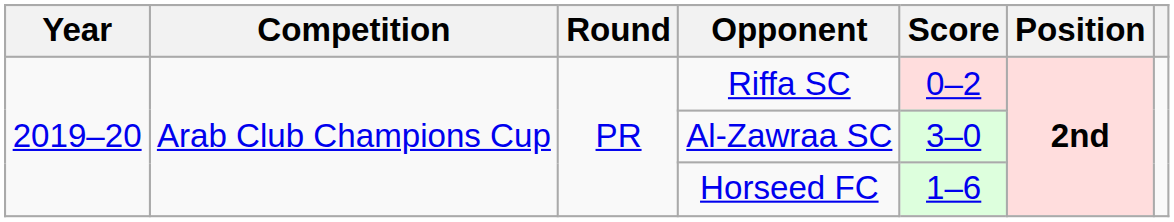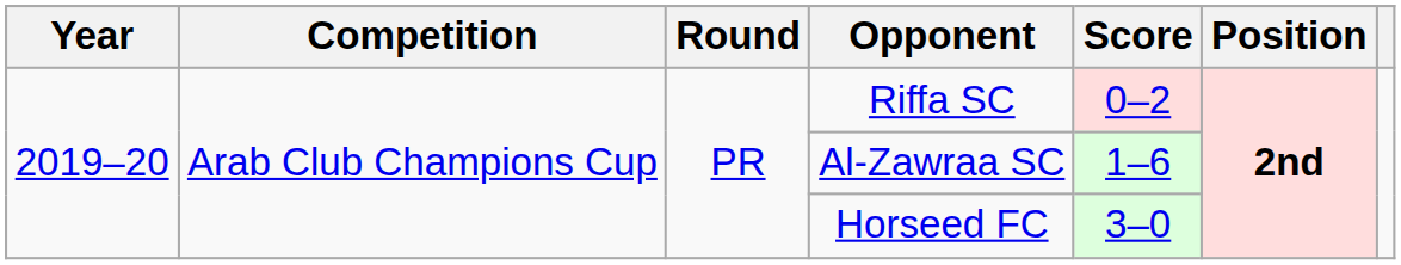 <table class="wikitable">
 <tr>
 <th>Year</th>
 <th>Competition</th>
 <th>Round</th>
 <th>Opponent</th>
 <th>Score</th>
 <th>Position</th>
 <th></th>
 </tr>
 <tr>
 <td style="text-align:center;" rowspan="3"><a href='#'>2019–20</a></td>
 <td style="text-align:center;" rowspan="3"><a href='#'>Arab Club Champions Cup</a></td>
 <td style="text-align:center;" rowspan="3"><a href='#'>PR</a></td>
 <td style="text-align:center;"> <a href='#'>Riffa SC</a></td>
 <td bgcolor="#ffdddd" style="text-align:center;"><a href='#'>0–2</a></td>
 <td bgcolor="#ffdddd" style="text-align:center;" rowspan=3><strong>2nd</strong></td>
 <td style="text-align:center;" rowspan="3"></td>
 </tr>
 <tr>
 <td style="text-align:center;"> <a href='#'>Al-Zawraa SC</a></td>
-<td bgcolor="#ddffdd" style="text-align:center;"><a href='#'>3–0</a></td>
+<td bgcolor="#ddffdd" style="text-align:center;"><a href='#'>1–6</a></td>
 </tr>
 <tr>
 <td style="text-align:center;"> <a href='#'>Horseed FC</a></td>
-<td bgcolor="#ddffdd" style="text-align:center;"><a href='#'>1–6</a></td>
+<td bgcolor="#ddffdd" style="text-align:center;"><a href='#'>3–0</a></td>
 </tr>
 </table>
